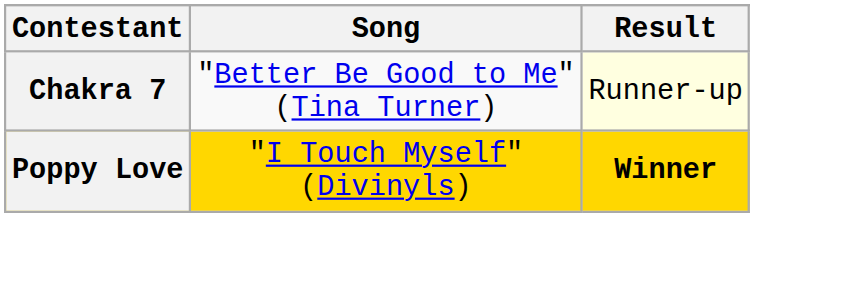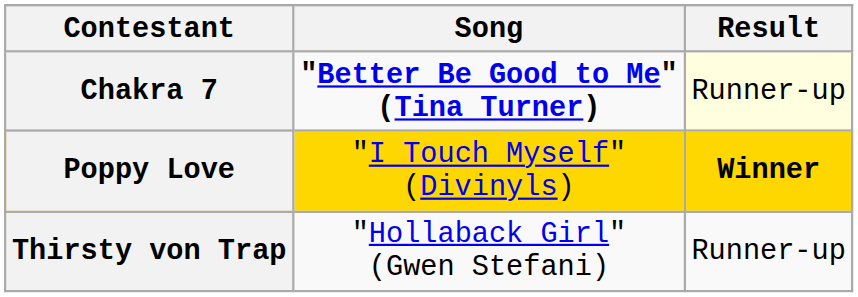 <table class="wikitable plainrowheaders" style="text-align:center;">
 <tr>
 </tr>
 <tr>
 <th scope="col">Contestant</th>
 <th scope="col">Song</th>
 <th scope="col">Result</th>
 </tr>
 <tr>
 <th>Chakra 7</th>
-<td nowrap>"<a href='#'>Better Be Good to Me</a>"<br>(<a href='#'>Tina Turner</a>)</td>
+<td nowrap><strong>"<a href='#'>Better Be Good to Me</a>"<br>(<a href='#'>Tina Turner</a>)</strong></td>
 <td style="background: lightyellow;">Runner-up</td>
 </tr>
 <tr bgcolor="gold">
 <th nowrap>Poppy Love</th>
 <td nowrap>"<a href='#'>I Touch Myself</a>"<br>(<a href='#'>Divinyls</a>)</td>
 <td><strong>Winner</strong></td>
 </tr>
+<tr>
+<th>Thirsty von Trap</th>
+<td nowrap>"<a href='#'>Hollaback Girl</a>"<br>(Gwen Stefani)</td>
+<td>Runner-up</td>
+</tr>
 </table>
